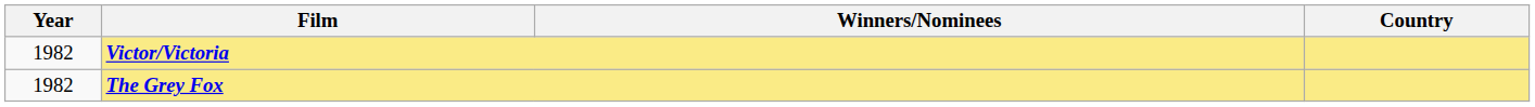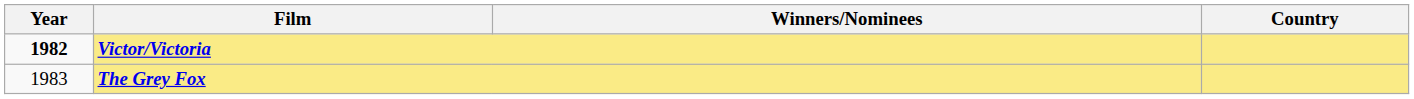 <table class="wikitable" width="95%" cellpadding="5">
 <tr>
 <th width="6%">Year</th>
 <th width="27%">Film</th>
 <th width="48%">Winners/Nominees</th>
 <th width="14%">Country</th>
 </tr>
 <tr>
-<td rowspan=1 style="text-align:center">1982</td>
+<td rowspan=1 style="text-align:center"><strong>1982</strong></td>
 <td colspan="2" style="background:#FAEB86;"><strong><em><a href='#'>Victor/Victoria</a></em></strong></td>
 <td style="background:#FAEB86;"><strong><br></strong></td>
 </tr>
 <tr>
-<td rowspan=1 style="text-align:center">1982</td>
+<td rowspan=1 style="text-align:center">1983</td>
 <td colspan="2" style="background:#FAEB86;"><strong><em><a href='#'>The Grey Fox</a></em></strong></td>
 <td style="background:#FAEB86;"><strong></strong></td>
 </tr>
 </table>
